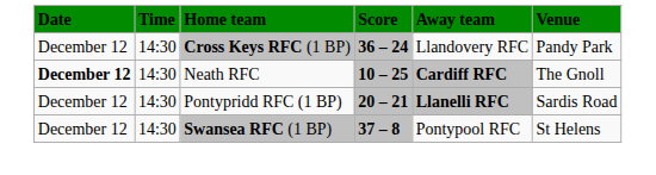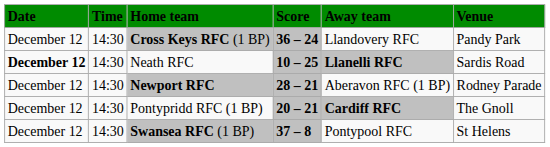 <table class="wikitable" style="margin:0.5em auto; font-size:95%">
 <tr bgcolor="#008B00">
 <td><strong>Date</strong></td>
 <td><strong>Time</strong></td>
 <td><strong>Home team</strong></td>
 <td><strong>Score</strong></td>
 <td><strong>Away team</strong></td>
 <td><strong>Venue</strong></td>
 </tr>
 <tr>
 <td>December 12</td>
 <td>14:30</td>
 <td bgcolor="silver"><strong>Cross Keys RFC</strong> (1 BP)</td>
 <td bgcolor="silver"><strong>36 – 24</strong></td>
 <td>Llandovery RFC</td>
 <td>Pandy Park</td>
 </tr>
 <tr>
 <td><strong>December 12</strong></td>
 <td>14:30</td>
 <td>Neath RFC</td>
 <td bgcolor="silver"><strong>10 – 25</strong></td>
-<td bgcolor="silver"><strong>Cardiff RFC</strong></td>
-<td>The Gnoll</td>
+<td bgcolor="silver"><strong>Llanelli RFC</strong></td>
+<td>Sardis Road</td>
+</tr>
+<tr>
+<td>December 12</td>
+<td>14:30</td>
+<td bgcolor="silver"><strong>Newport RFC</strong></td>
+<td bgcolor="silver"><strong>28 – 21</strong></td>
+<td>Aberavon RFC (1 BP)</td>
+<td>Rodney Parade</td>
 </tr>
 <tr>
 <td>December 12</td>
 <td>14:30</td>
 <td>Pontypridd RFC (1 BP)</td>
 <td bgcolor="silver"><strong>20 – 21</strong></td>
-<td bgcolor="silver"><strong>Llanelli RFC</strong></td>
-<td>Sardis Road</td>
+<td bgcolor="silver"><strong>Cardiff RFC</strong></td>
+<td>The Gnoll</td>
 </tr>
 <tr>
 <td>December 12</td>
 <td>14:30</td>
 <td bgcolor="silver"><strong>Swansea RFC</strong> (1 BP)</td>
 <td bgcolor="silver"><strong>37 – 8</strong></td>
 <td>Pontypool RFC</td>
 <td>St Helens</td>
 </tr>
 </table>
